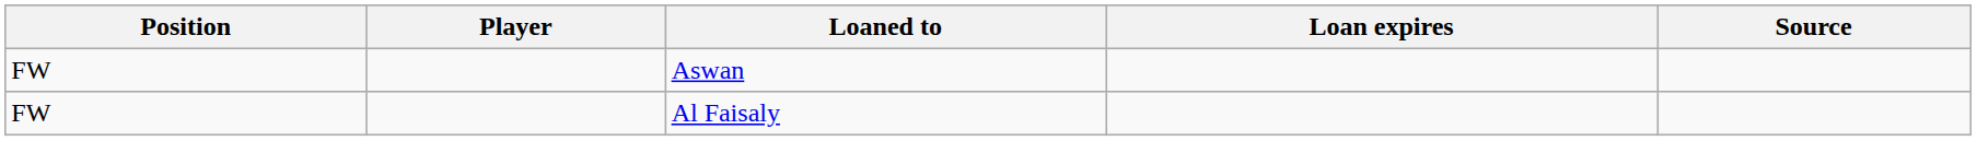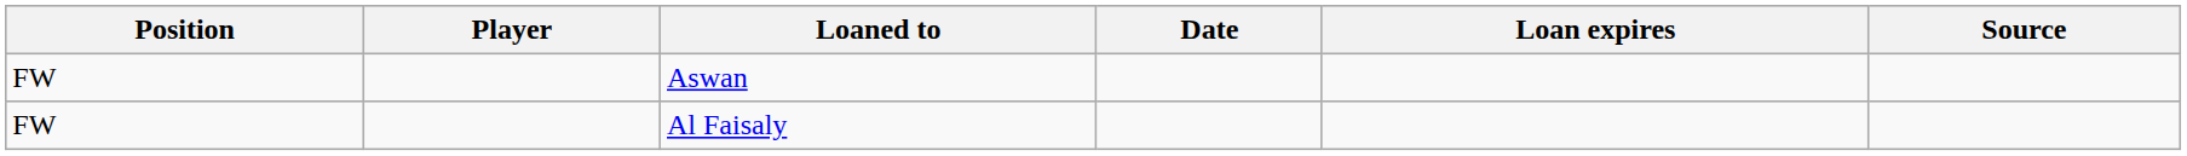 <table class="wikitable sortable" style="width:90%; text-align:center; font-size:95%; text-align:left">
 <tr>
 <th>Position</th>
 <th>Player</th>
 <th>Loaned to</th>
+<th>Date</th>
 <th>Loan expires</th>
 <th>Source</th>
 </tr>
 <tr>
 <td>FW</td>
 <td></td>
 <td> <a href='#'>Aswan</a></td>
 <td></td>
 <td></td>
+<td></td>
 </tr>
 <tr>
 <td>FW</td>
 <td></td>
 <td> <a href='#'>Al Faisaly</a></td>
 <td></td>
 <td></td>
+<td></td>
 </tr>
 </table>
